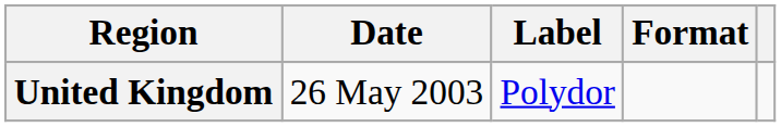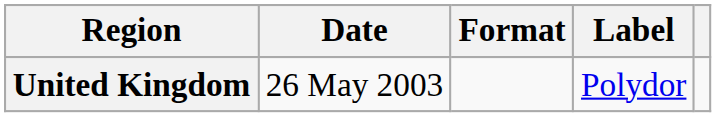 <table class="wikitable plainrowheaders">
 <tr>
 <th scope="col">Region</th>
 <th scope="col">Date</th>
+<th scope="col">Format</th>
 <th scope="col">Label</th>
-<th scope="col">Format</th>
 <th scope="col"></th>
 </tr>
 <tr>
 <th scope="row">United Kingdom</th>
 <td>26 May 2003</td>
+<td></td>
 <td><a href='#'>Polydor</a></td>
-<td></td>
 <td></td>
 </tr>
 </table>
